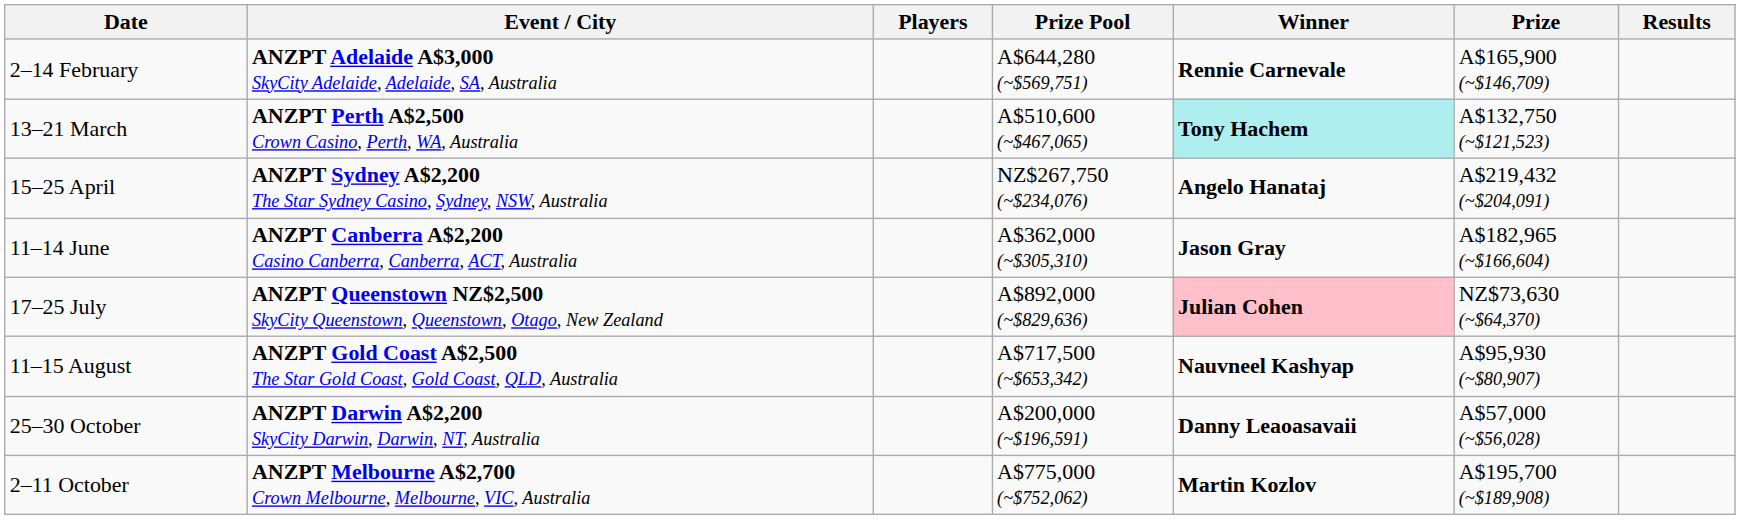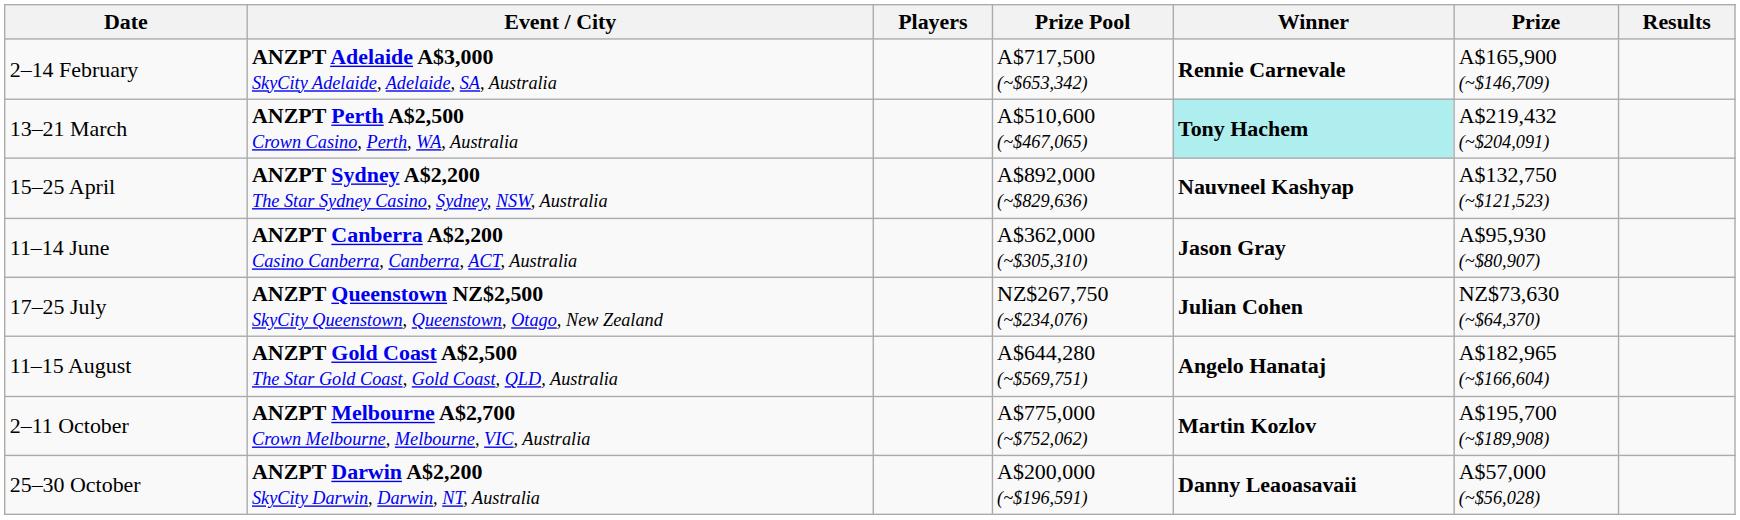 <table class="wikitable" width="100%">
 <tr>
 <th width="14%">Date</th>
 <th !width="16%">Event / City</th>
 <th !width="11%">Players</th>
 <th !width="14%">Prize Pool</th>
 <th !width="18%">Winner</th>
 <th !width="14%">Prize</th>
 <th !width="11%">Results</th>
 </tr>
 <tr>
 <td>2–14 February</td>
 <td> <strong>ANZPT <a href='#'>Adelaide</a> A$3,000</strong><br><small><em><a href='#'>SkyCity Adelaide</a>, <a href='#'>Adelaide</a>, <a href='#'>SA</a>, Australia</em></small></td>
 <td></td>
-<td>A$644,280<br><small><em>(~$569,751)</em></small></td>
+<td>A$717,500<br><small><em>(~$653,342)</em></small></td>
 <td> <strong>Rennie Carnevale</strong></td>
 <td>A$165,900<br><small><em>(~$146,709)</em></small></td>
 <td></td>
 </tr>
 <tr>
 <td>13–21 March</td>
 <td> <strong>ANZPT <a href='#'>Perth</a> A$2,500</strong><br><small><em><a href='#'>Crown Casino</a>, <a href='#'>Perth</a>, <a href='#'>WA</a>, Australia</em></small></td>
 <td></td>
 <td>A$510,600<br><small><em>(~$467,065)</em></small></td>
 <td style="background: paleturquoise;"> <strong>Tony Hachem</strong></td>
-<td>A$132,750<br><small><em>(~$121,523)</em></small></td>
+<td>A$219,432<br><small><em>(~$204,091)</em></small></td>
 <td></td>
 </tr>
 <tr>
 <td>15–25 April</td>
 <td> <strong>ANZPT <a href='#'>Sydney</a> A$2,200</strong><br><small><em><a href='#'>The Star Sydney Casino</a>, <a href='#'>Sydney</a>, <a href='#'>NSW</a>, Australia</em></small></td>
 <td></td>
-<td>NZ$267,750<br><small><em>(~$234,076)</em></small></td>
-<td> <strong>Angelo Hanataj</strong></td>
-<td>A$219,432<br><small><em>(~$204,091)</em></small></td>
+<td>A$892,000<br><small><em>(~$829,636)</em></small></td>
+<td> <strong>Nauvneel Kashyap</strong></td>
+<td>A$132,750<br><small><em>(~$121,523)</em></small></td>
 <td></td>
 </tr>
 <tr>
 <td>11–14 June</td>
 <td> <strong>ANZPT <a href='#'>Canberra</a> A$2,200</strong><br><small><em><a href='#'>Casino Canberra</a>, <a href='#'>Canberra</a>, <a href='#'>ACT</a>, Australia</em></small></td>
 <td></td>
 <td>A$362,000<br><small><em>(~$305,310)</em></small></td>
 <td> <strong>Jason Gray</strong></td>
-<td>A$182,965<br><small><em>(~$166,604)</em></small></td>
+<td>A$95,930<br><small><em>(~$80,907)</em></small></td>
 <td></td>
 </tr>
 <tr>
 <td>17–25 July</td>
 <td> <strong>ANZPT <a href='#'>Queenstown</a> NZ$2,500</strong><br><small><em><a href='#'>SkyCity Queenstown</a>, <a href='#'>Queenstown</a>, <a href='#'>Otago</a>, New Zealand</em></small></td>
 <td></td>
-<td>A$892,000<br><small><em>(~$829,636)</em></small></td>
-<td style="background: pink;"> <strong>Julian Cohen</strong></td>
+<td>NZ$267,750<br><small><em>(~$234,076)</em></small></td>
+<td> <strong>Julian Cohen</strong></td>
 <td>NZ$73,630<br><small><em>(~$64,370)</em></small></td>
 <td></td>
 </tr>
 <tr>
 <td>11–15 August</td>
 <td> <strong>ANZPT <a href='#'>Gold Coast</a> A$2,500</strong><br><small><em><a href='#'>The Star Gold Coast</a>, <a href='#'>Gold Coast</a>, <a href='#'>QLD</a>, Australia</em></small></td>
 <td></td>
-<td>A$717,500<br><small><em>(~$653,342)</em></small></td>
-<td> <strong>Nauvneel Kashyap</strong></td>
-<td>A$95,930<br><small><em>(~$80,907)</em></small></td>
+<td>A$644,280<br><small><em>(~$569,751)</em></small></td>
+<td> <strong>Angelo Hanataj</strong></td>
+<td>A$182,965<br><small><em>(~$166,604)</em></small></td>
+<td></td>
+</tr>
+<tr>
+<td>2–11 October</td>
+<td> <strong>ANZPT <a href='#'>Melbourne</a> A$2,700</strong><br><small><em><a href='#'>Crown Melbourne</a>, <a href='#'>Melbourne</a>, <a href='#'>VIC</a>, Australia</em></small></td>
+<td></td>
+<td>A$775,000<br><small><em>(~$752,062)</em></small></td>
+<td> <strong>Martin Kozlov</strong></td>
+<td>A$195,700<br><small><em>(~$189,908)</em></small></td>
 <td></td>
 </tr>
 <tr>
 <td>25–30 October</td>
 <td> <strong>ANZPT <a href='#'>Darwin</a> A$2,200</strong><br><small><em><a href='#'>SkyCity Darwin</a>, <a href='#'>Darwin</a>, <a href='#'>NT</a>, Australia</em></small></td>
 <td></td>
 <td>A$200,000<br><small><em>(~$196,591)</em></small></td>
 <td> <strong>Danny Leaoasavaii</strong></td>
 <td>A$57,000<br><small><em>(~$56,028)</em></small></td>
 <td></td>
 </tr>
-<tr>
-<td>2–11 October</td>
-<td> <strong>ANZPT <a href='#'>Melbourne</a> A$2,700</strong><br><small><em><a href='#'>Crown Melbourne</a>, <a href='#'>Melbourne</a>, <a href='#'>VIC</a>, Australia</em></small></td>
-<td></td>
-<td>A$775,000<br><small><em>(~$752,062)</em></small></td>
-<td> <strong>Martin Kozlov</strong></td>
-<td>A$195,700<br><small><em>(~$189,908)</em></small></td>
-<td></td>
-</tr>
 </table>
